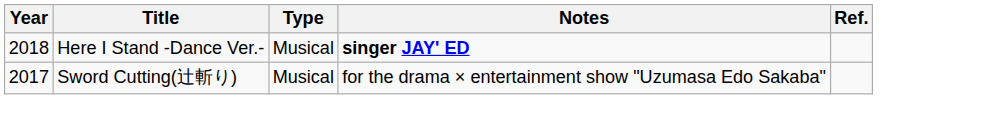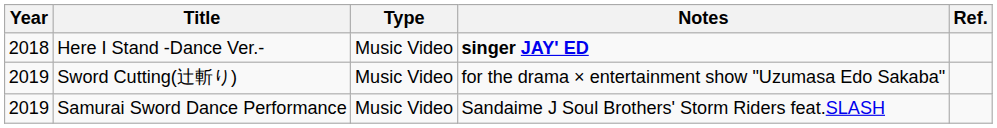 <table class="wikitable">
 <tr>
 <th>Year</th>
 <th>Title</th>
 <th>Type</th>
 <th>Notes</th>
 <th>Ref.</th>
 </tr>
 <tr>
 <td>2018</td>
 <td>Here I Stand -Dance Ver.-</td>
-<td>Musical</td>
+<td>Music Video</td>
 <td><strong>singer <a href='#'>JAY' ED</a></strong></td>
 <td></td>
 </tr>
 <tr>
-<td>2017</td>
+<td>2019</td>
 <td>Sword Cutting(辻斬り)</td>
-<td>Musical</td>
+<td>Music Video</td>
 <td>for the drama × entertainment show "Uzumasa Edo Sakaba"</td>
 <td></td>
 </tr>
+<tr>
+<td>2019</td>
+<td>Samurai Sword Dance Performance</td>
+<td>Music Video</td>
+<td>Sandaime J Soul Brothers' Storm Riders feat.<a href='#'>SLASH</a></td>
+<td></td>
+</tr>
 </table>
